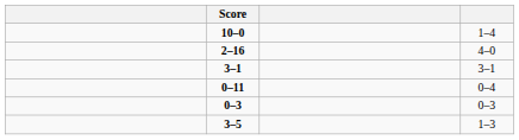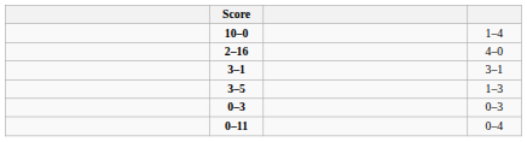 <table class="wikitable" style="text-align: center; ">
 <tr>
 <th align="right" width="270"></th>
 <th width="65">Score</th>
 <th align="left" width="270"></th>
 <th width="65"></th>
 </tr>
 <tr>
 <td align="left"><strong></strong></td>
 <td><strong>10–0</strong></td>
 <td align="left"></td>
 <td>1–4 <strong></strong></td>
 </tr>
 <tr>
 <td align="left"></td>
 <td><strong>2–16</strong></td>
 <td align="left"><strong></strong></td>
 <td>4–0 <strong></strong></td>
 </tr>
 <tr>
 <td align="left"><strong></strong></td>
 <td><strong>3–1</strong></td>
 <td align="left"></td>
 <td>3–1 <strong></strong></td>
 </tr>
 <tr>
 <td align="left"></td>
-<td><strong>0–11</strong></td>
+<td><strong>3–5</strong></td>
 <td align="left"><strong></strong></td>
-<td>0–4 <strong></strong></td>
+<td>1–3 <strong></strong></td>
 </tr>
 <tr>
 <td align="left"></td>
 <td><strong>0–3</strong></td>
 <td align="left"><strong></strong></td>
 <td>0–3 <strong></strong></td>
 </tr>
 <tr>
 <td align="left"></td>
-<td><strong>3–5</strong></td>
+<td><strong>0–11</strong></td>
 <td align="left"><strong></strong></td>
-<td>1–3 <strong></strong></td>
+<td>0–4 <strong></strong></td>
 </tr>
 </table>
